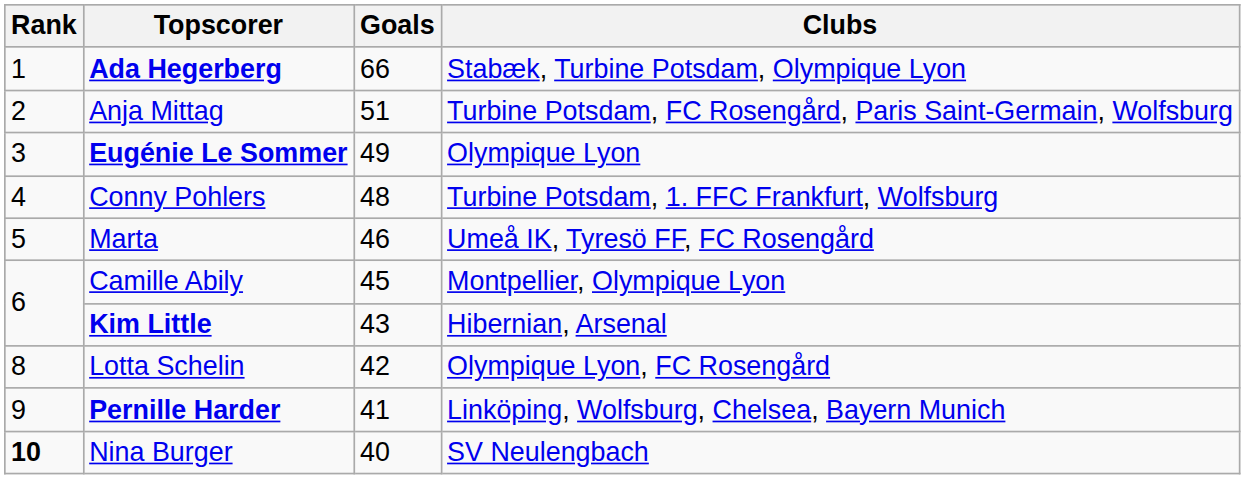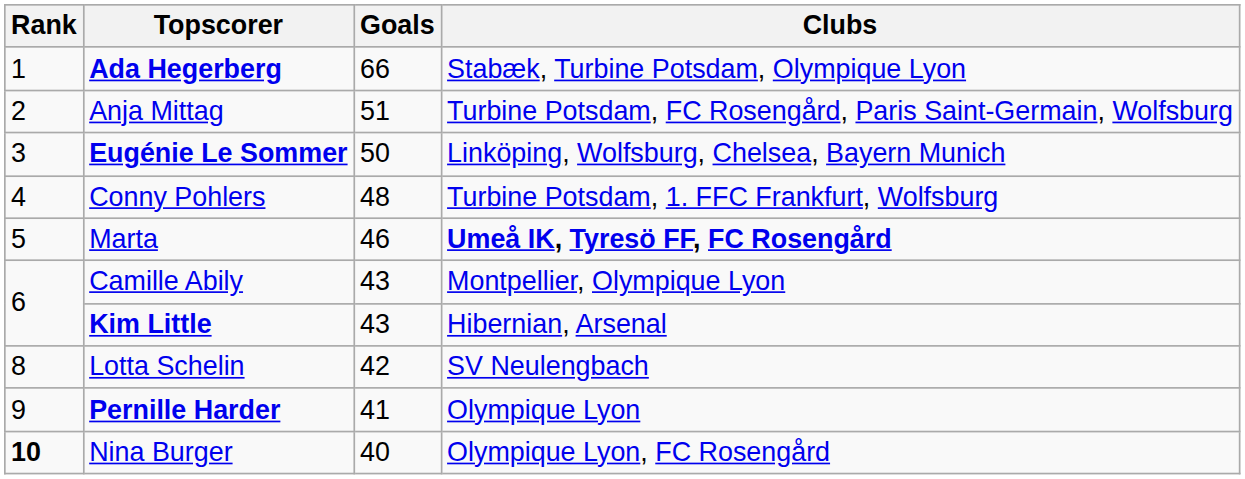 <table class="wikitable">
 <tr>
 <th>Rank</th>
 <th>Topscorer</th>
 <th>Goals</th>
 <th>Clubs</th>
 </tr>
 <tr>
 <td>1</td>
 <td> <strong><a href='#'>Ada Hegerberg</a></strong></td>
 <td>66</td>
 <td><a href='#'>Stabæk</a>, <a href='#'>Turbine Potsdam</a>, <a href='#'>Olympique Lyon</a></td>
 </tr>
 <tr>
 <td>2</td>
 <td> <a href='#'>Anja Mittag</a></td>
 <td>51</td>
 <td><a href='#'>Turbine Potsdam</a>, <a href='#'>FC Rosengård</a>, <a href='#'>Paris Saint-Germain</a>, <a href='#'>Wolfsburg</a></td>
 </tr>
 <tr>
 <td>3</td>
 <td> <strong><a href='#'>Eugénie Le Sommer</a></strong></td>
-<td>49</td>
-<td><a href='#'>Olympique Lyon</a></td>
+<td>50</td>
+<td><a href='#'>Linköping</a>, <a href='#'>Wolfsburg</a>, <a href='#'>Chelsea</a>, <a href='#'>Bayern Munich</a></td>
 </tr>
 <tr>
 <td>4</td>
 <td> <a href='#'>Conny Pohlers</a></td>
 <td>48</td>
 <td><a href='#'>Turbine Potsdam</a>, <a href='#'>1. FFC Frankfurt</a>, <a href='#'>Wolfsburg</a></td>
 </tr>
 <tr>
 <td>5</td>
 <td> <a href='#'>Marta</a></td>
 <td>46</td>
-<td><a href='#'>Umeå IK</a>, <a href='#'>Tyresö FF</a>, <a href='#'>FC Rosengård</a></td>
+<td><strong><a href='#'>Umeå IK</a>, <a href='#'>Tyresö FF</a>, <a href='#'>FC Rosengård</a></strong></td>
 </tr>
 <tr>
 <td rowspan=2>6</td>
 <td> <a href='#'>Camille Abily</a></td>
-<td>45</td>
+<td>43</td>
 <td><a href='#'>Montpellier</a>, <a href='#'>Olympique Lyon</a></td>
 </tr>
 <tr>
 <td> <strong><a href='#'>Kim Little</a></strong></td>
 <td>43</td>
 <td><a href='#'>Hibernian</a>, <a href='#'>Arsenal</a></td>
 </tr>
 <tr>
 <td>8</td>
 <td> <a href='#'>Lotta Schelin</a></td>
 <td>42</td>
-<td><a href='#'>Olympique Lyon</a>, <a href='#'>FC Rosengård</a></td>
+<td><a href='#'>SV Neulengbach</a></td>
 </tr>
 <tr>
 <td>9</td>
 <td> <strong><a href='#'>Pernille Harder</a></strong></td>
 <td>41</td>
-<td><a href='#'>Linköping</a>, <a href='#'>Wolfsburg</a>, <a href='#'>Chelsea</a>, <a href='#'>Bayern Munich</a></td>
+<td><a href='#'>Olympique Lyon</a></td>
 </tr>
 <tr>
 <td><strong>10</strong></td>
 <td> <a href='#'>Nina Burger</a></td>
 <td>40</td>
-<td><a href='#'>SV Neulengbach</a></td>
+<td><a href='#'>Olympique Lyon</a>, <a href='#'>FC Rosengård</a></td>
 </tr>
 </table>
